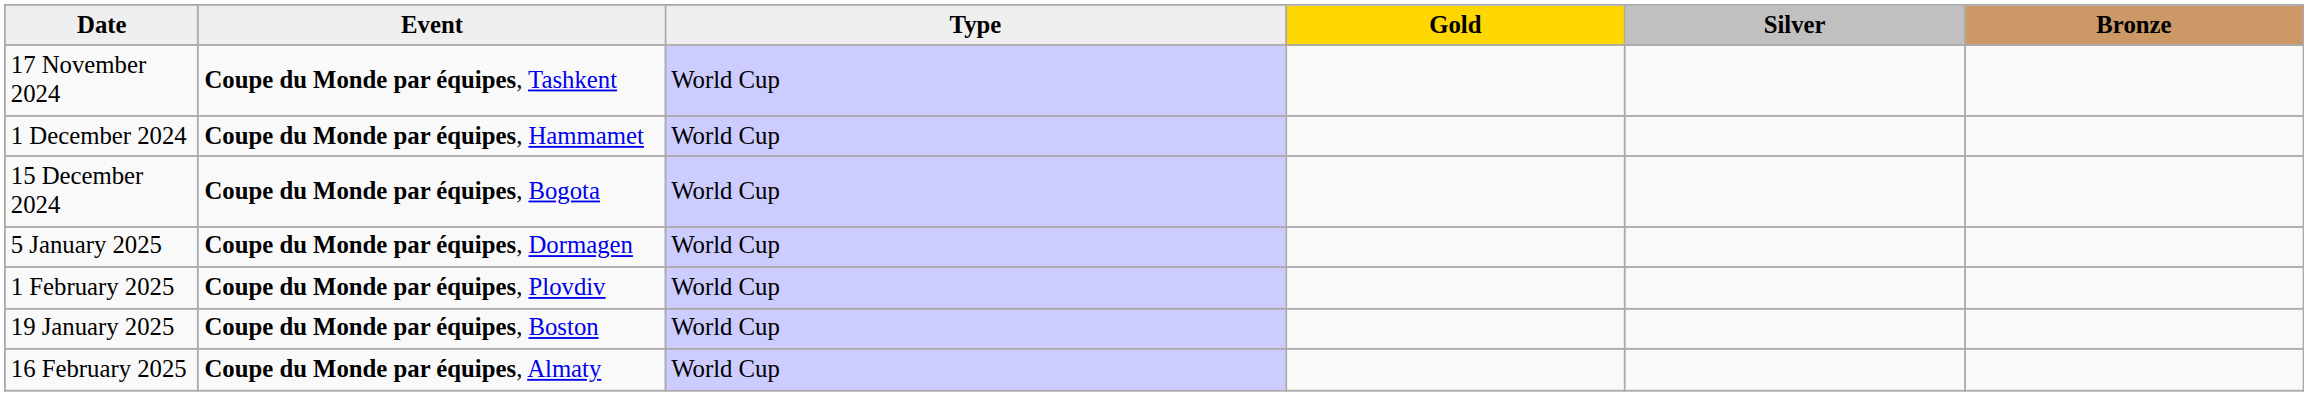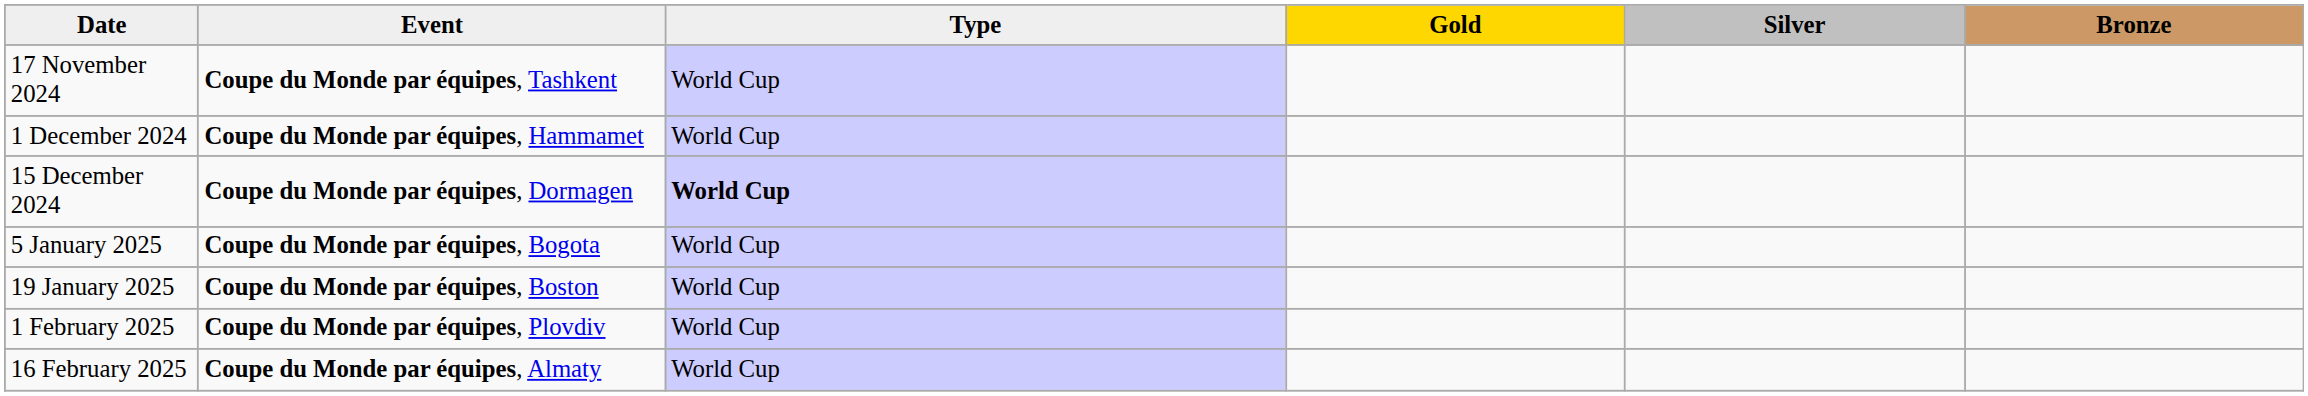 <table class="wikitable sortable" style="font-size: 85%" width="100%">
 <tr align=center>
 <th scope=col style="width:100px; background: #efefef;">Date</th>
 <th scope=col style="width:250px; background: #efefef;">Event</th>
 <th scope=col style="background: #efefef;">Type</th>
 <th scope=col colspan=1 style="width:180px; background: gold;">Gold</th>
 <th scope=col colspan=1 style="width:180px; background: silver;">Silver</th>
 <th scope=col colspan=1 style="width:180px; background: #cc9966;">Bronze</th>
 </tr>
 <tr>
 <td>17 November 2024</td>
 <td><strong>Coupe du Monde par équipes</strong>, <a href='#'>Tashkent</a></td>
 <td bgcolor="#ccccff">World Cup</td>
 <td></td>
 <td></td>
 <td></td>
 </tr>
 <tr>
 <td>1 December 2024</td>
 <td><strong>Coupe du Monde par équipes</strong>, <a href='#'>Hammamet</a></td>
 <td bgcolor="#ccccff">World Cup</td>
 <td></td>
 <td></td>
 <td></td>
 </tr>
 <tr>
 <td>15 December 2024</td>
+<td><strong>Coupe du Monde par équipes</strong>, <a href='#'>Dormagen</a></td>
+<td bgcolor="#ccccff"><strong>World Cup</strong></td>
+<td></td>
+<td></td>
+<td></td>
+</tr>
+<tr>
+<td>5 January 2025</td>
 <td><strong>Coupe du Monde par équipes</strong>, <a href='#'>Bogota</a></td>
 <td bgcolor="#ccccff">World Cup</td>
 <td></td>
 <td></td>
 <td></td>
 </tr>
 <tr>
-<td>5 January 2025</td>
-<td><strong>Coupe du Monde par équipes</strong>, <a href='#'>Dormagen</a></td>
+<td>19 January 2025</td>
+<td><strong>Coupe du Monde par équipes</strong>, <a href='#'>Boston</a></td>
 <td bgcolor="#ccccff">World Cup</td>
 <td></td>
 <td></td>
 <td></td>
 </tr>
 <tr>
 <td>1 February 2025</td>
 <td><strong>Coupe du Monde par équipes</strong>, <a href='#'>Plovdiv</a></td>
 <td bgcolor="#ccccff">World Cup</td>
 <td></td>
 <td></td>
 <td></td>
 </tr>
 <tr>
-<td>19 January 2025</td>
-<td><strong>Coupe du Monde par équipes</strong>, <a href='#'>Boston</a></td>
-<td bgcolor="#ccccff">World Cup</td>
-<td></td>
-<td></td>
-<td></td>
-</tr>
-<tr>
 <td>16 February 2025</td>
 <td><strong>Coupe du Monde par équipes</strong>, <a href='#'>Almaty</a></td>
 <td bgcolor="#ccccff">World Cup</td>
 <td></td>
 <td></td>
 <td></td>
 </tr>
 </table>
